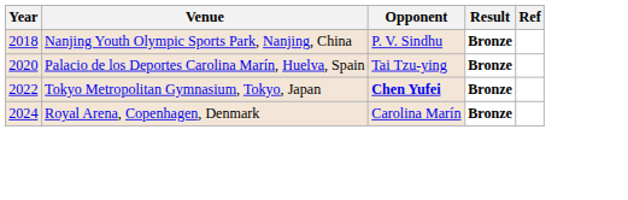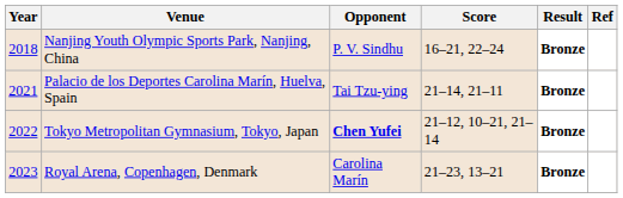 <table class="sortable wikitable" style="font-size: 90%">
 <tr>
 <th>Year</th>
 <th>Venue</th>
 <th>Opponent</th>
+<th>Score</th>
 <th>Result</th>
 <th>Ref</th>
 </tr>
 <tr style="background:#F3E6D7">
 <td align="center"><a href='#'>2018</a></td>
 <td align="left"><a href='#'>Nanjing Youth Olympic Sports Park</a>, <a href='#'>Nanjing</a>, China</td>
 <td align="left"> <a href='#'>P. V. Sindhu</a></td>
+<td align="left">16–21, 22–24</td>
 <td style="text-align:left; background:white"> <strong>Bronze</strong></td>
 <td style="text-align:center; background:white"></td>
 </tr>
 <tr style="background:#F3E6D7">
-<td align="center"><a href='#'>2020</a></td>
+<td align="center"><a href='#'>2021</a></td>
 <td align="left"><a href='#'>Palacio de los Deportes Carolina Marín</a>, <a href='#'>Huelva</a>, Spain</td>
 <td align="left"> <a href='#'>Tai Tzu-ying</a></td>
+<td align="left">21–14, 21–11</td>
 <td style="text-align:left; background:white"> <strong>Bronze</strong></td>
 <td style="text-align:center; background:white"></td>
 </tr>
 <tr style="background:#F3E6D7">
 <td align="center"><a href='#'>2022</a></td>
 <td align="left"><a href='#'>Tokyo Metropolitan Gymnasium</a>, <a href='#'>Tokyo</a>, Japan</td>
 <td align="left"><strong> <a href='#'>Chen Yufei</a></strong></td>
+<td align="left">21–12, 10–21, 21–14</td>
 <td style="text-align:left; background:white"> <strong>Bronze</strong></td>
 <td style="text-align:center; background:white"></td>
 </tr>
 <tr style="background:#F3E6D7">
-<td align="center"><a href='#'>2024</a></td>
+<td align="center"><a href='#'>2023</a></td>
 <td align="left"><a href='#'>Royal Arena</a>, <a href='#'>Copenhagen</a>, Denmark</td>
 <td align="left"> <a href='#'>Carolina Marín</a></td>
+<td align="left">21–23, 13–21</td>
 <td style="text-align:left; background:white"> <strong>Bronze</strong></td>
 <td style="text-align:center; background:white"></td>
 </tr>
 </table>
